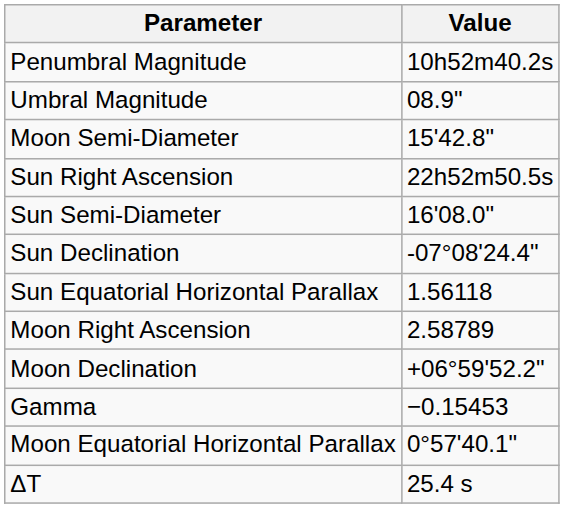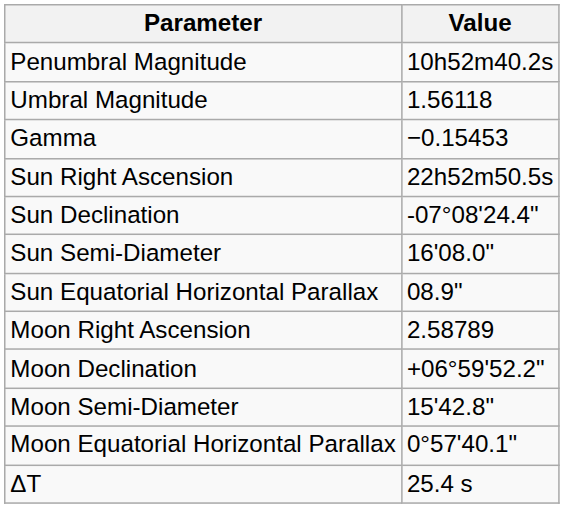 <table class="wikitable" align="left" style="margin:0 1em 0.5em 0">
 <tr>
 <th>Parameter</th>
 <th>Value</th>
 </tr>
 <tr>
 <td>Penumbral Magnitude</td>
 <td>10h52m40.2s</td>
 </tr>
 <tr>
 <td>Umbral Magnitude</td>
-<td>08.9"</td>
+<td>1.56118</td>
 </tr>
 <tr>
-<td>Moon Semi-Diameter</td>
-<td>15'42.8"</td>
+<td>Gamma</td>
+<td>−0.15453</td>
 </tr>
 <tr>
 <td>Sun Right Ascension</td>
 <td>22h52m50.5s</td>
 </tr>
 <tr>
+<td>Sun Declination</td>
+<td>-07°08'24.4"</td>
+</tr>
+<tr>
 <td>Sun Semi-Diameter</td>
 <td>16'08.0"</td>
 </tr>
 <tr>
-<td>Sun Declination</td>
-<td>-07°08'24.4"</td>
-</tr>
-<tr>
 <td>Sun Equatorial Horizontal Parallax</td>
-<td>1.56118</td>
+<td>08.9"</td>
 </tr>
 <tr>
 <td>Moon Right Ascension</td>
 <td>2.58789</td>
 </tr>
 <tr>
 <td>Moon Declination</td>
 <td>+06°59'52.2"</td>
 </tr>
 <tr>
-<td>Gamma</td>
-<td>−0.15453</td>
+<td>Moon Semi-Diameter</td>
+<td>15'42.8"</td>
 </tr>
 <tr>
 <td>Moon Equatorial Horizontal Parallax</td>
 <td>0°57'40.1"</td>
 </tr>
 <tr>
 <td>ΔT</td>
 <td>25.4 s</td>
 </tr>
 </table>
